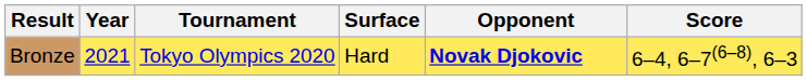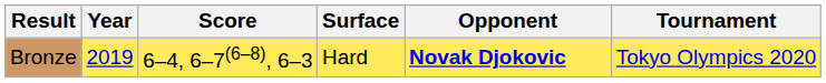 <table class="wikitable">
 <tr>
 <th>Result</th>
 <th>Year</th>
-<th>Tournament</th>
+<th class="unsortable">Score</th>
 <th>Surface</th>
 <th width=150>Opponent</th>
-<th class="unsortable">Score</th>
+<th>Tournament</th>
 </tr>
 <tr style="background:#ffea5c;">
 <td bgcolor=cc9966>Bronze</td>
-<td><a href='#'>2021</a></td>
-<td><a href='#'>Tokyo Olympics 2020</a></td>
+<td><a href='#'>2019</a></td>
+<td>6–4, 6–7<sup>(6–8)</sup>, 6–3</td>
 <td>Hard</td>
 <td><strong> <a href='#'>Novak Djokovic</a></strong></td>
-<td>6–4, 6–7<sup>(6–8)</sup>, 6–3</td>
+<td><a href='#'>Tokyo Olympics 2020</a></td>
 </tr>
 </table>
